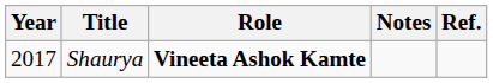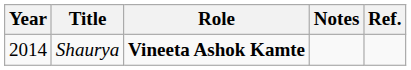 <table class= "wikitable sortable">
 <tr>
 <th>Year</th>
 <th>Title</th>
 <th>Role</th>
 <th>Notes</th>
 <th>Ref.</th>
 </tr>
 <tr>
-<td>2017</td>
+<td>2014</td>
 <td><em>Shaurya</em></td>
 <td><strong>Vineeta Ashok Kamte</strong></td>
 <td></td>
 <td></td>
 </tr>
 </table>
